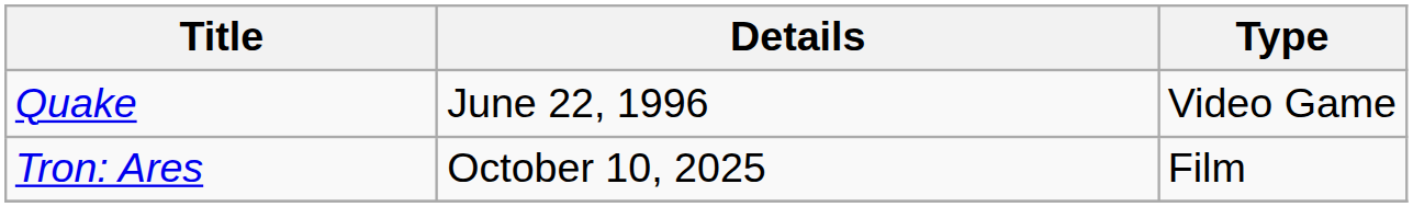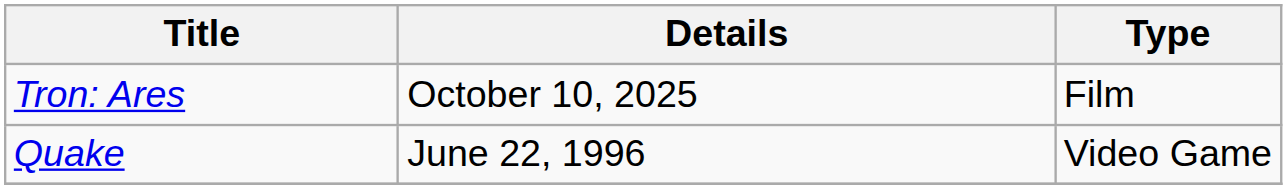 <table class="wikitable plainrowheaders" style="text-align:left;">
 <tr>
 <th scope="col" style="width:10em;">Title</th>
 <th scope="col" style="width:17em;">Details</th>
 <th scope="col">Type</th>
 </tr>
 <tr>
+<td><em><a href='#'>Tron: Ares</a></em></td>
+<td>October 10, 2025</td>
+<td>Film</td>
+</tr>
+<tr>
 <td><a href='#'><em>Quake</em></a></td>
 <td>June 22, 1996</td>
 <td>Video Game</td>
 </tr>
 <tr>
-<td><em><a href='#'>Tron: Ares</a></em></td>
-<td>October 10, 2025</td>
-<td>Film</td>
-</tr>
-<tr>
 </tr>
 </table>
